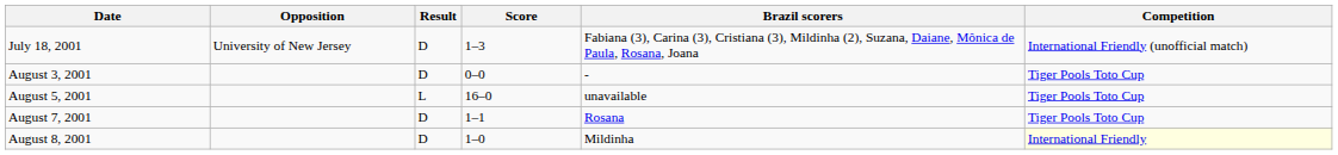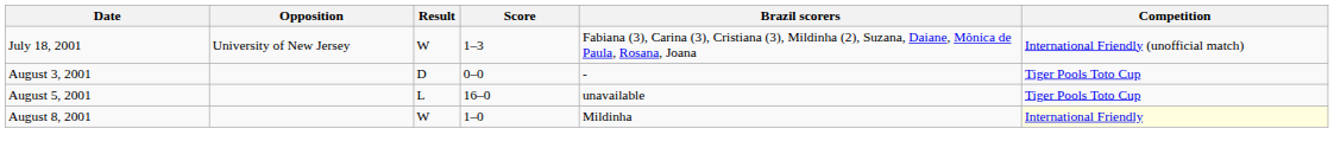 <table class="wikitable" style="text-align: left;">
 <tr>
 <th width=12%>Date</th>
 <th width=12%>Opposition</th>
 <th width=1%>Result</th>
 <th width=7%>Score</th>
 <th width=26%>Brazil scorers</th>
 <th width=18%>Competition</th>
 </tr>
 <tr>
 <td>July 18, 2001</td>
 <td> University of New Jersey</td>
-<td>D</td>
+<td>W</td>
 <td>1–3</td>
 <td>Fabiana (3), Carina (3), Cristiana (3), Mildinha (2), Suzana, <a href='#'>Daiane</a>, <a href='#'>Mônica de Paula</a>, <a href='#'>Rosana</a>, Joana</td>
 <td><a href='#'>International Friendly</a> (unofficial match)</td>
 </tr>
 <tr>
 <td>August 3, 2001</td>
 <td></td>
 <td>D</td>
 <td>0–0</td>
 <td>-</td>
 <td><a href='#'>Tiger Pools Toto Cup</a></td>
 </tr>
 <tr>
 <td>August 5, 2001</td>
 <td></td>
 <td>L</td>
 <td>16–0</td>
 <td>unavailable</td>
 <td><a href='#'>Tiger Pools Toto Cup</a></td>
 </tr>
 <tr>
-<td>August 7, 2001</td>
-<td></td>
-<td>D</td>
-<td>1–1</td>
-<td><a href='#'>Rosana</a></td>
-<td><a href='#'>Tiger Pools Toto Cup</a></td>
-</tr>
-<tr>
 <td>August 8, 2001</td>
 <td></td>
-<td>D</td>
+<td>W</td>
 <td>1–0</td>
 <td>Mildinha</td>
 <td style="background: lightyellow;"><a href='#'>International Friendly</a></td>
 </tr>
 </table>
